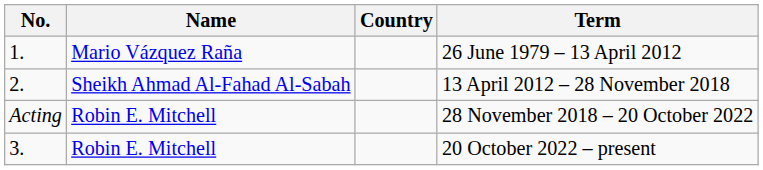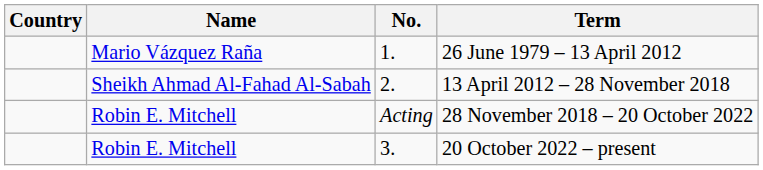 <table class="wikitable">
 <tr>
+<th>Country</th>
+<th>Name</th>
 <th>No.</th>
-<th>Name</th>
-<th>Country</th>
 <th>Term</th>
 </tr>
 <tr>
+<td></td>
+<td><a href='#'>Mario Vázquez Raña</a></td>
 <td>1.</td>
-<td><a href='#'>Mario Vázquez Raña</a></td>
-<td></td>
 <td>26 June 1979 – 13 April 2012</td>
 </tr>
 <tr>
+<td></td>
+<td><a href='#'>Sheikh Ahmad Al-Fahad Al-Sabah</a></td>
 <td>2.</td>
-<td><a href='#'>Sheikh Ahmad Al-Fahad Al-Sabah</a></td>
-<td></td>
 <td>13 April 2012 – 28 November 2018</td>
 </tr>
 <tr>
+<td></td>
+<td><a href='#'>Robin E. Mitchell</a></td>
 <td><em>Acting</em></td>
-<td><a href='#'>Robin E. Mitchell</a></td>
-<td></td>
 <td>28 November 2018 – 20 October 2022</td>
 </tr>
 <tr>
+<td></td>
+<td><a href='#'>Robin E. Mitchell</a></td>
 <td>3.</td>
-<td><a href='#'>Robin E. Mitchell</a></td>
-<td></td>
 <td>20 October 2022 – present</td>
 </tr>
 </table>
